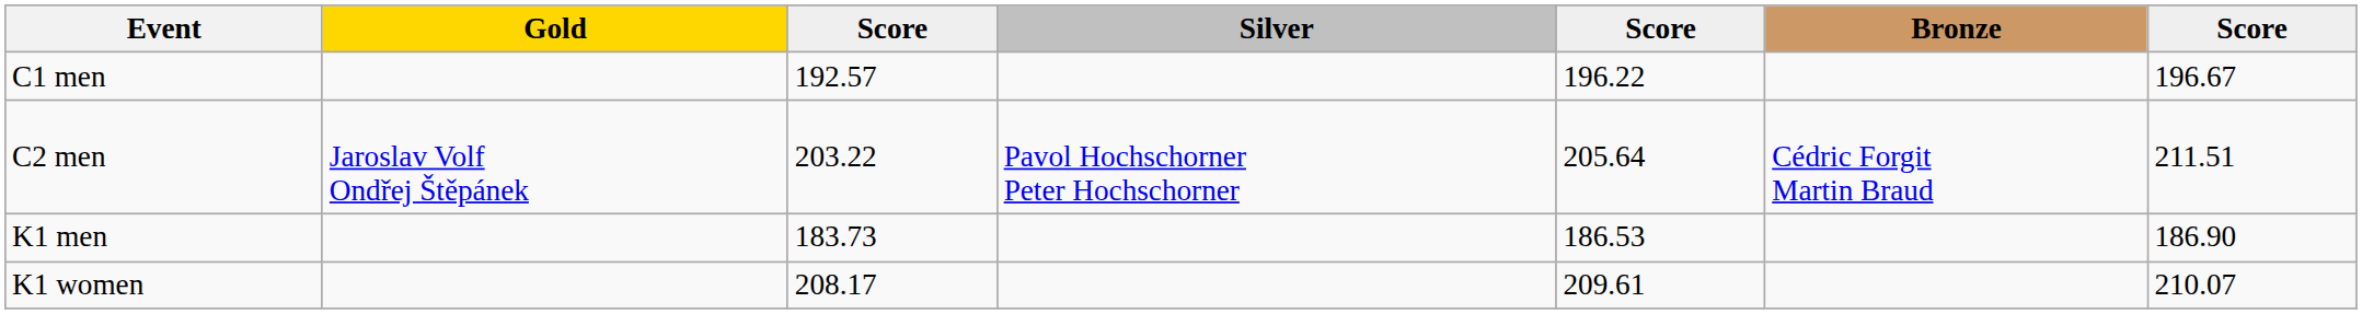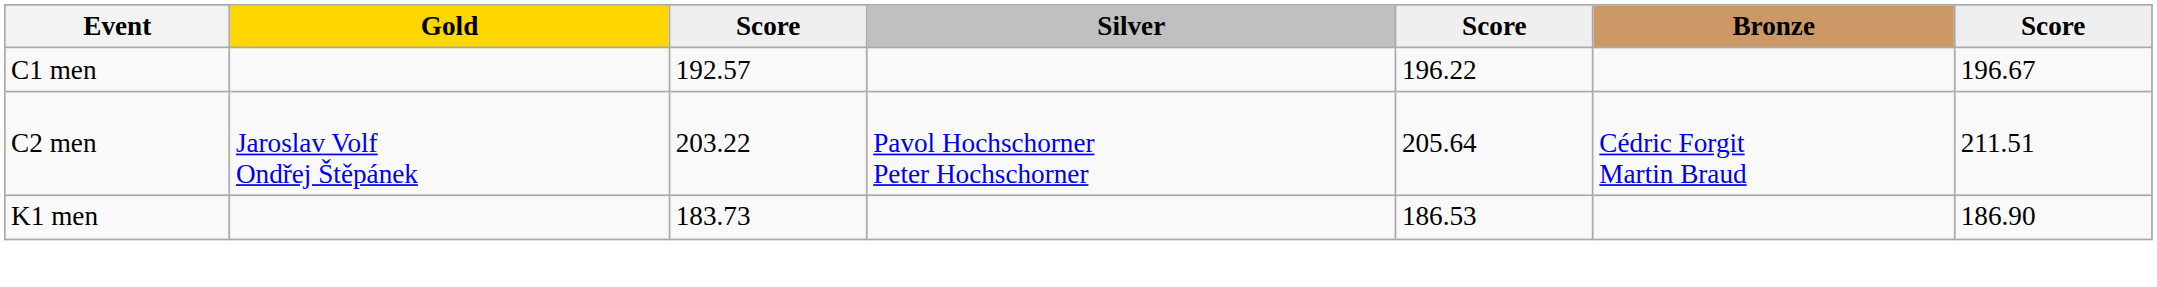 <table class="wikitable" width=100%>
 <tr>
 <th>Event</th>
 <td align=center bgcolor="gold"><strong>Gold</strong></td>
 <td align=center bgcolor="EFEFEF"><strong>Score</strong></td>
 <td align=center bgcolor="silver"><strong>Silver</strong></td>
 <td align=center bgcolor="EFEFEF"><strong>Score</strong></td>
 <td align=center bgcolor="CC9966"><strong>Bronze</strong></td>
 <td align=center bgcolor="EFEFEF"><strong>Score</strong></td>
 </tr>
 <tr>
 <td>C1 men</td>
 <td></td>
 <td>192.57</td>
 <td></td>
 <td>196.22</td>
 <td></td>
 <td>196.67</td>
 </tr>
 <tr>
 <td>C2 men</td>
 <td><br><a href='#'>Jaroslav Volf</a><br><a href='#'>Ondřej Štěpánek</a></td>
 <td>203.22</td>
 <td><br><a href='#'>Pavol Hochschorner</a><br><a href='#'>Peter Hochschorner</a></td>
 <td>205.64</td>
 <td><br><a href='#'>Cédric Forgit</a><br><a href='#'>Martin Braud</a></td>
 <td>211.51</td>
 </tr>
 <tr>
 <td>K1 men</td>
 <td></td>
 <td>183.73</td>
 <td></td>
 <td>186.53</td>
 <td></td>
 <td>186.90</td>
 </tr>
-<tr>
-<td>K1 women</td>
-<td></td>
-<td>208.17</td>
-<td></td>
-<td>209.61</td>
-<td></td>
-<td>210.07</td>
-</tr>
 </table>
